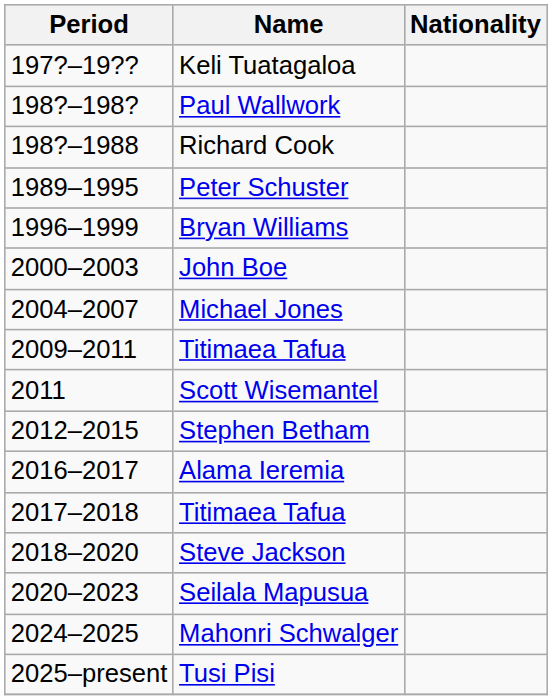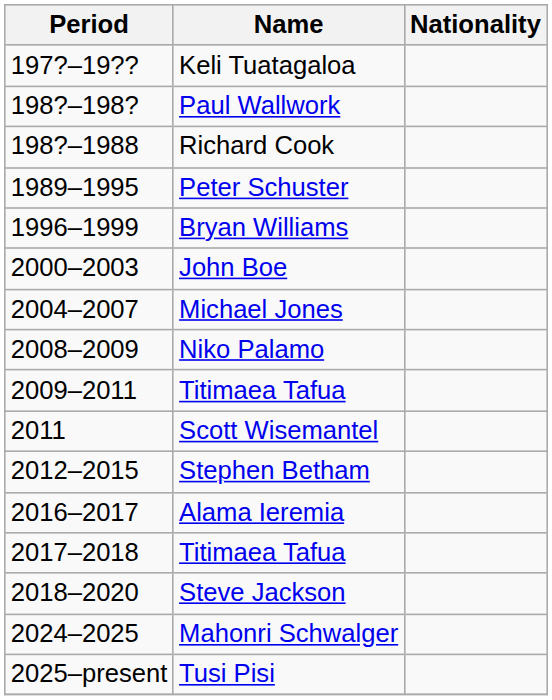 <table class="wikitable">
 <tr>
 <th>Period</th>
 <th>Name</th>
 <th>Nationality</th>
 </tr>
 <tr>
 <td>197?–19??</td>
 <td>Keli Tuatagaloa</td>
 <td></td>
 </tr>
 <tr>
 <td>198?–198?</td>
 <td><a href='#'>Paul Wallwork</a></td>
 <td></td>
 </tr>
 <tr>
 <td>198?–1988</td>
 <td>Richard Cook</td>
 <td></td>
 </tr>
 <tr>
 <td>1989–1995</td>
 <td><a href='#'>Peter Schuster</a></td>
 <td></td>
 </tr>
 <tr>
 <td>1996–1999</td>
 <td><a href='#'>Bryan Williams</a></td>
 <td></td>
 </tr>
 <tr>
 <td>2000–2003</td>
 <td><a href='#'>John Boe</a></td>
 <td></td>
 </tr>
 <tr>
 <td>2004–2007</td>
 <td><a href='#'>Michael Jones</a></td>
 <td></td>
 </tr>
 <tr>
+<td>2008–2009</td>
+<td><a href='#'>Niko Palamo</a></td>
+<td></td>
+</tr>
+<tr>
 <td>2009–2011</td>
 <td><a href='#'>Titimaea Tafua</a></td>
 <td></td>
 </tr>
 <tr>
 <td>2011</td>
 <td><a href='#'>Scott Wisemantel</a></td>
 <td></td>
 </tr>
 <tr>
 <td>2012–2015</td>
 <td><a href='#'>Stephen Betham</a></td>
 <td></td>
 </tr>
 <tr>
 <td>2016–2017</td>
 <td><a href='#'>Alama Ieremia</a></td>
 <td></td>
 </tr>
 <tr>
 <td>2017–2018</td>
 <td><a href='#'>Titimaea Tafua</a></td>
 <td></td>
 </tr>
 <tr>
 <td>2018–2020</td>
 <td><a href='#'>Steve Jackson</a></td>
 <td></td>
 </tr>
 <tr>
-<td>2020–2023</td>
-<td><a href='#'>Seilala Mapusua</a></td>
-<td></td>
-</tr>
-<tr>
 <td>2024–2025</td>
 <td><a href='#'>Mahonri Schwalger</a></td>
 <td></td>
 </tr>
 <tr>
 <td>2025–present</td>
 <td><a href='#'>Tusi Pisi</a></td>
 <td></td>
 </tr>
 <tr>
 </tr>
 </table>
